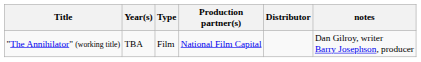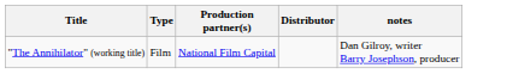 <table class="wikitable" style="font-size:95%;">
 <tr>
 <th>Title</th>
-<th>Year(s)</th>
 <th>Type</th>
 <th>Production<br>partner(s)</th>
 <th>Distributor</th>
 <th>notes</th>
 </tr>
 <tr>
 <td>"<a href='#'>The Annihilator</a>" <small>(working title)</small></td>
-<td>TBA</td>
 <td>Film</td>
 <td><a href='#'>National Film Capital</a></td>
 <td></td>
 <td>Dan Gilroy, writer<br><a href='#'>Barry Josephson</a>, producer</td>
 </tr>
 </table>
